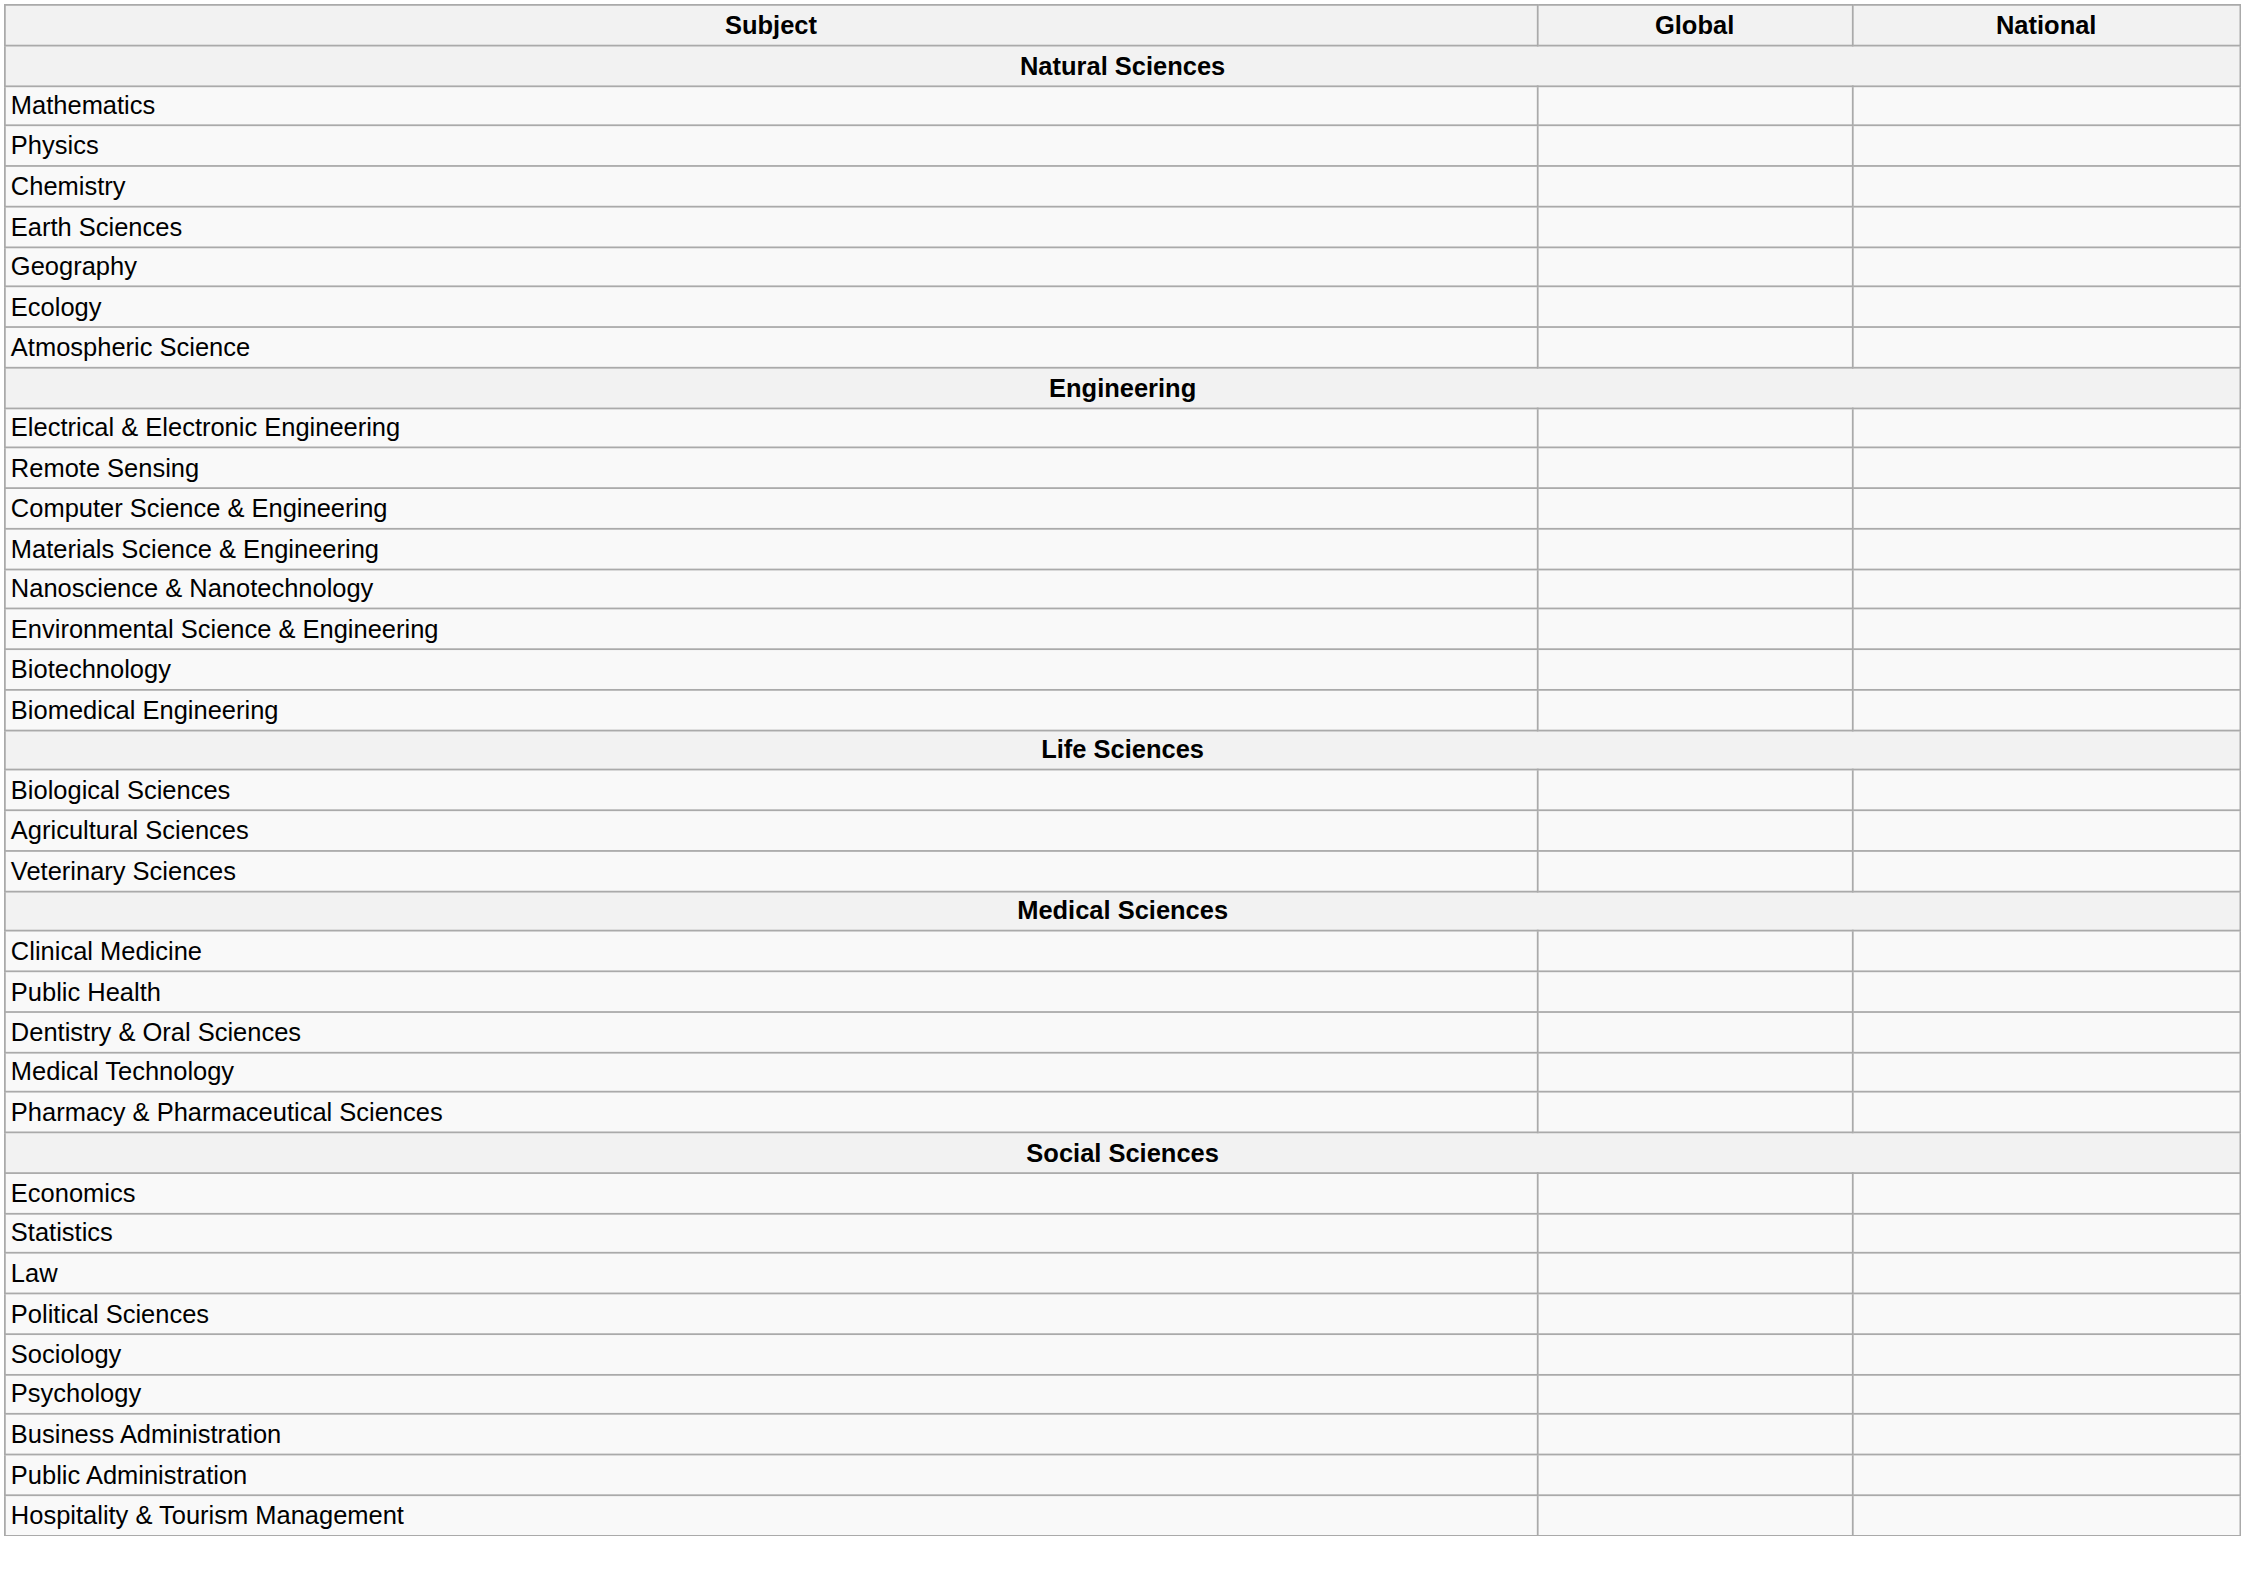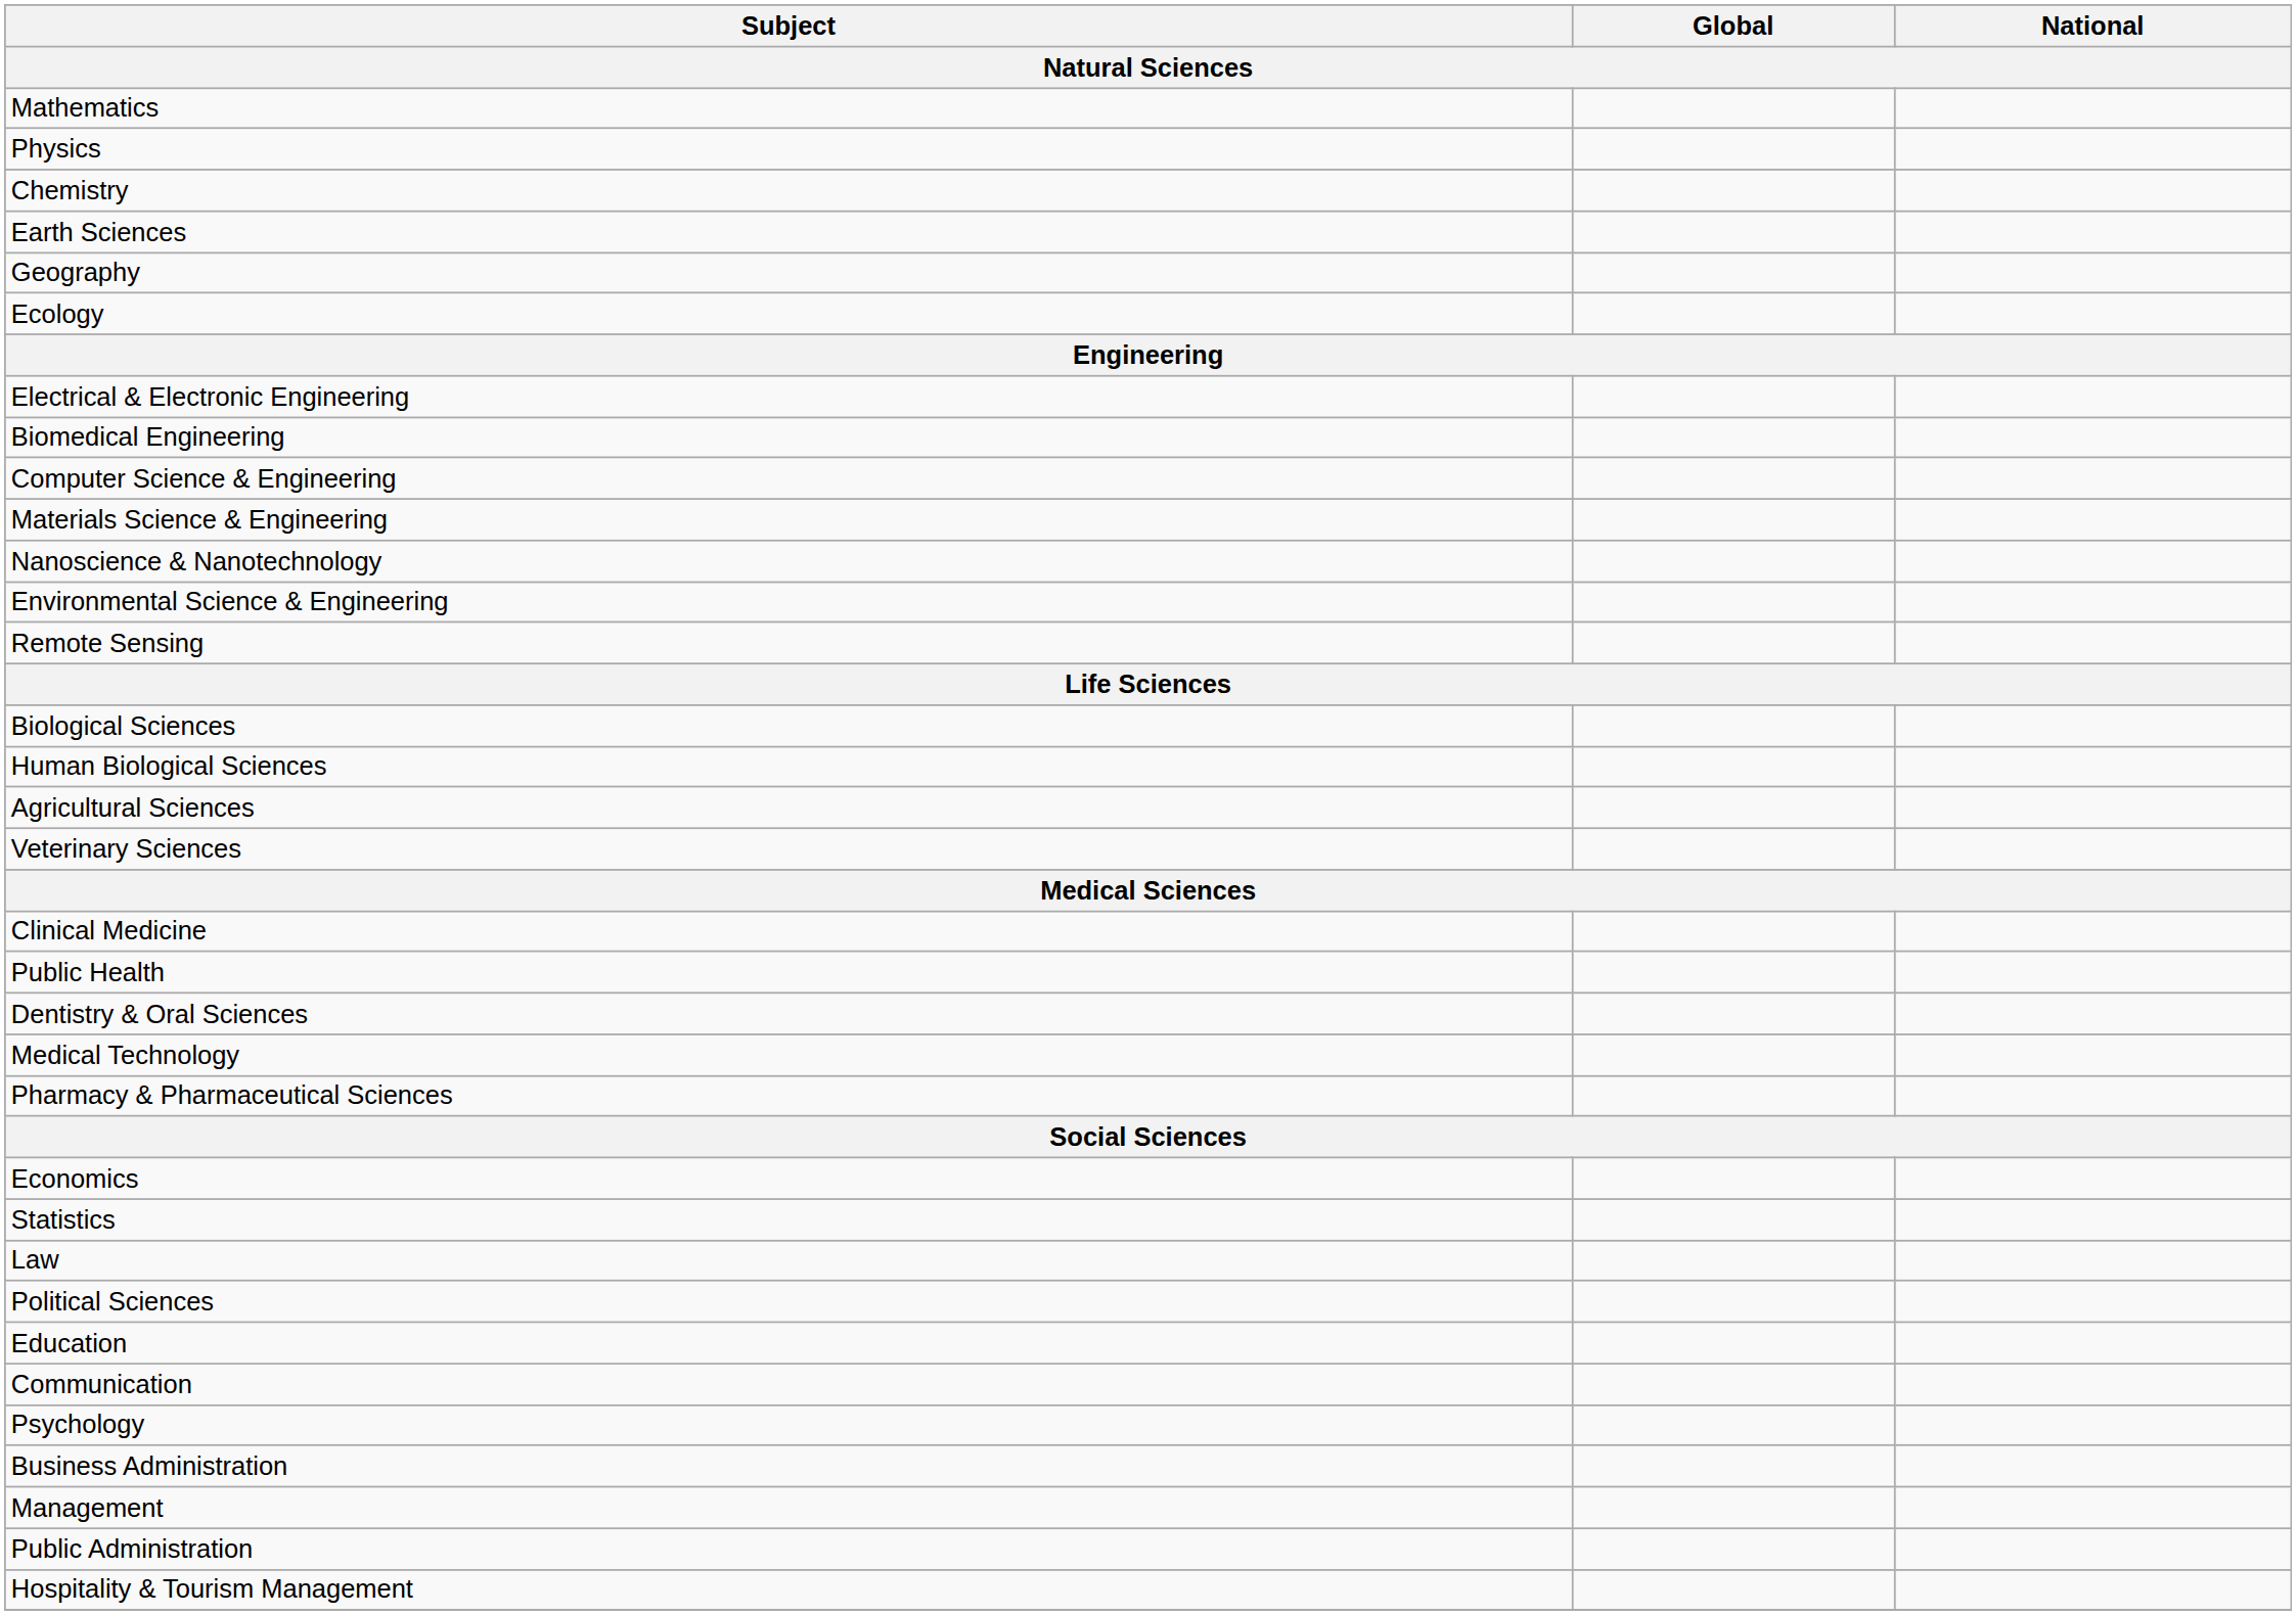 <table class="wikitable sortable" style="width: 100%; font-size: 90%">
 <tr>
 <th>Subject</th>
 <th>Global</th>
 <th>National</th>
 </tr>
 <tr>
 <th colspan="3">Natural Sciences</th>
 </tr>
 <tr>
 <td>Mathematics</td>
 <td data-sort-value="101–150"></td>
 <td data-sort-value="6–9"></td>
 </tr>
 <tr>
 <td>Physics</td>
 <td data-sort-value="36"></td>
 <td data-sort-value="1"></td>
 </tr>
 <tr>
 <td>Chemistry</td>
 <td data-sort-value="101–150"></td>
 <td data-sort-value="5–9"></td>
 </tr>
 <tr>
 <td>Earth Sciences</td>
 <td data-sort-value="76–100"></td>
 <td data-sort-value="3–4"></td>
 </tr>
 <tr>
 <td>Geography</td>
 <td data-sort-value="201–300"></td>
 <td data-sort-value="10–15"></td>
 </tr>
 <tr>
 <td>Ecology</td>
 <td data-sort-value="201–300"></td>
 <td data-sort-value="17–27"></td>
 </tr>
 <tr>
-<td>Atmospheric Science</td>
-<td data-sort-value="101–150"></td>
-<td data-sort-value="6–9"></td>
-</tr>
-<tr>
 <th colspan="3">Engineering</th>
 </tr>
 <tr>
 <td>Electrical & Electronic Engineering</td>
 <td data-sort-value="401–500"></td>
 <td data-sort-value="12–16"></td>
 </tr>
 <tr>
-<td>Remote Sensing</td>
-<td data-sort-value="76–100"></td>
-<td data-sort-value="3"></td>
+<td>Biomedical Engineering</td>
+<td data-sort-value="151–200"></td>
+<td data-sort-value="6–10"></td>
 </tr>
 <tr>
 <td>Computer Science & Engineering</td>
 <td data-sort-value="301–400"></td>
 <td data-sort-value="8–10"></td>
 </tr>
 <tr>
 <td>Materials Science & Engineering</td>
 <td data-sort-value="151–200"></td>
 <td data-sort-value="6–7"></td>
 </tr>
 <tr>
 <td>Nanoscience & Nanotechnology</td>
 <td data-sort-value="101–150"></td>
 <td data-sort-value="3–5"></td>
 </tr>
 <tr>
 <td>Environmental Science & Engineering</td>
 <td data-sort-value="301–400"></td>
 <td data-sort-value="13–18"></td>
 </tr>
 <tr>
-<td>Biotechnology</td>
-<td data-sort-value="201–300"></td>
-<td data-sort-value="10–16"></td>
-</tr>
-<tr>
-<td>Biomedical Engineering</td>
-<td data-sort-value="151–200"></td>
-<td data-sort-value="6–10"></td>
+<td>Remote Sensing</td>
+<td data-sort-value="76–100"></td>
+<td data-sort-value="3"></td>
 </tr>
 <tr>
 <th colspan="3">Life Sciences</th>
 </tr>
 <tr>
 <td>Biological Sciences</td>
 <td data-sort-value="51–75"></td>
 <td data-sort-value="4"></td>
+</tr>
+<tr>
+<td>Human Biological Sciences</td>
+<td data-sort-value="41"></td>
+<td data-sort-value="3"></td>
 </tr>
 <tr>
 <td>Agricultural Sciences</td>
 <td data-sort-value="401–500"></td>
 <td data-sort-value="20–22"></td>
 </tr>
 <tr>
 <td>Veterinary Sciences</td>
 <td data-sort-value="76–100"></td>
 <td data-sort-value="3–4"></td>
 </tr>
 <tr>
 <th colspan="3">Medical Sciences</th>
 </tr>
 <tr>
 <td>Clinical Medicine</td>
 <td data-sort-value="76–100"></td>
 <td data-sort-value="4"></td>
 </tr>
 <tr>
 <td>Public Health</td>
 <td data-sort-value="101–150"></td>
 <td data-sort-value="4"></td>
 </tr>
 <tr>
 <td>Dentistry & Oral Sciences</td>
 <td data-sort-value="101–150"></td>
 <td data-sort-value="8–14"></td>
 </tr>
 <tr>
 <td>Medical Technology</td>
 <td data-sort-value="16"></td>
 <td data-sort-value="3"></td>
 </tr>
 <tr>
 <td>Pharmacy & Pharmaceutical Sciences</td>
 <td data-sort-value="51–75"></td>
 <td data-sort-value="5–8"></td>
 </tr>
 <tr>
 <th colspan="3">Social Sciences</th>
 </tr>
 <tr>
 <td>Economics</td>
 <td data-sort-value="51–75"></td>
 <td data-sort-value="2"></td>
 </tr>
 <tr>
 <td>Statistics</td>
 <td data-sort-value="101–150"></td>
 <td data-sort-value="2–6"></td>
 </tr>
 <tr>
 <td>Law</td>
 <td data-sort-value="201–300"></td>
 <td data-sort-value="3–6"></td>
 </tr>
 <tr>
 <td>Political Sciences</td>
 <td data-sort-value="51–75"></td>
 <td data-sort-value="3–4"></td>
 </tr>
 <tr>
-<td>Sociology</td>
-<td data-sort-value="76–100"></td>
-<td data-sort-value="4–5"></td>
+<td>Education</td>
+<td data-sort-value="51–75"></td>
+<td data-sort-value="1"></td>
+</tr>
+<tr>
+<td>Communication</td>
+<td data-sort-value="16"></td>
+<td data-sort-value="1"></td>
 </tr>
 <tr>
 <td>Psychology</td>
 <td data-sort-value="51–75"></td>
 <td data-sort-value="1–4"></td>
 </tr>
 <tr>
 <td>Business Administration</td>
 <td data-sort-value="201–300"></td>
 <td data-sort-value="4–8"></td>
+</tr>
+<tr>
+<td>Management</td>
+<td data-sort-value="201–300"></td>
+<td data-sort-value="3–7"></td>
 </tr>
 <tr>
 <td>Public Administration</td>
 <td data-sort-value="26"></td>
 <td data-sort-value="1"></td>
 </tr>
 <tr>
 <td>Hospitality & Tourism Management</td>
 <td data-sort-value="151–200"></td>
 <td data-sort-value="1"></td>
 </tr>
 <tr>
 </tr>
 </table>
